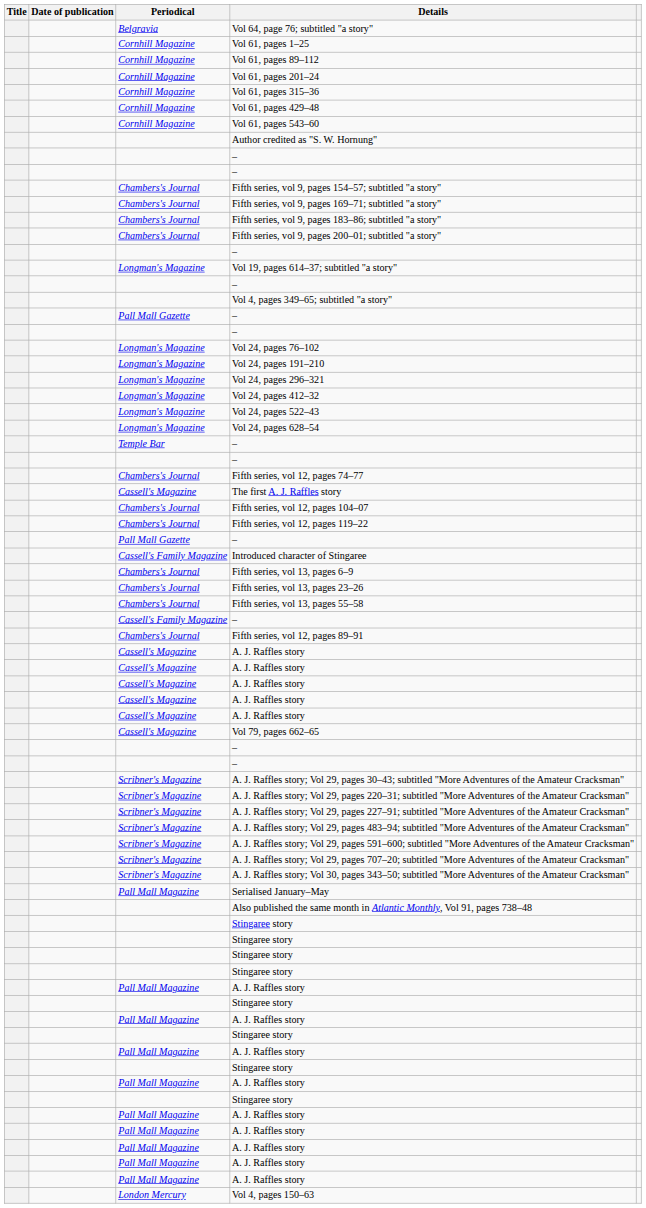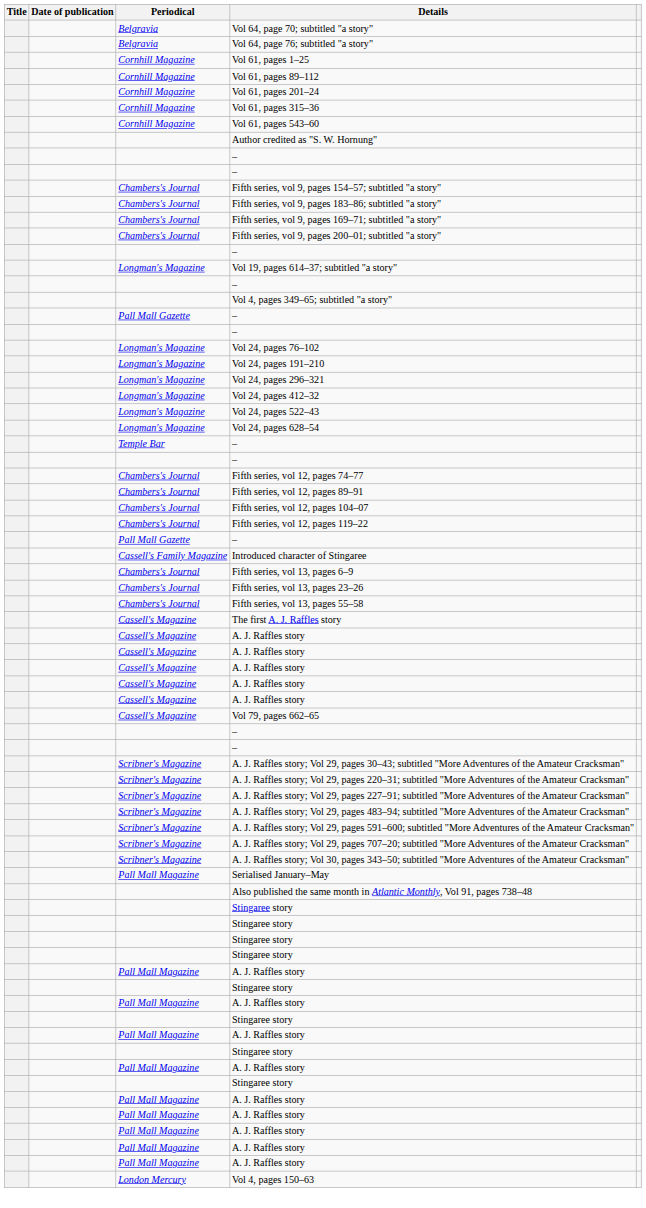 <table class="wikitable plainrowheaders sortable" style="margin-right: 0;">
 <tr>
 <th scope="col">Title</th>
 <th scope="col">Date of publication</th>
 <th scope="col">Periodical</th>
 <th scope="col" class="unsortable">Details</th>
 <th scope="col" class="unsortable"></th>
+</tr>
+<tr>
+<th scope="row"></th>
+<td></td>
+<td><em><a href='#'>Belgravia</a></em></td>
+<td>Vol 64, page 70; subtitled "a story"</td>
+<td style="text-align: center;"></td>
 </tr>
 <tr>
 <th scope="row"></th>
 <td></td>
 <td><em><a href='#'>Belgravia</a></em></td>
 <td>Vol 64, page 76; subtitled "a story"</td>
 <td style="text-align: center;"></td>
 </tr>
 <tr>
 <th scope="row"></th>
 <td></td>
 <td><em><a href='#'>Cornhill Magazine</a></em></td>
 <td>Vol 61, pages 1–25</td>
 <td style="text-align: center;"></td>
 </tr>
 <tr>
 <th scope="row"></th>
 <td></td>
 <td><em><a href='#'>Cornhill Magazine</a></em></td>
 <td>Vol 61, pages 89–112</td>
 <td style="text-align: center;"></td>
 </tr>
 <tr>
 <th scope="row"></th>
 <td></td>
 <td><em><a href='#'>Cornhill Magazine</a></em></td>
 <td>Vol 61, pages 201–24</td>
 <td style="text-align: center;"></td>
 </tr>
 <tr>
 <th scope="row"></th>
 <td></td>
 <td><em><a href='#'>Cornhill Magazine</a></em></td>
 <td>Vol 61, pages 315–36</td>
-<td style="text-align: center;"></td>
-</tr>
-<tr>
-<th scope="row"></th>
-<td></td>
-<td><em><a href='#'>Cornhill Magazine</a></em></td>
-<td>Vol 61, pages 429–48</td>
 <td style="text-align: center;"></td>
 </tr>
 <tr>
 <th scope="row"></th>
 <td></td>
 <td><em><a href='#'>Cornhill Magazine</a></em></td>
 <td>Vol 61, pages 543–60</td>
 <td style="text-align: center;"></td>
 </tr>
 <tr>
 <th scope="row"></th>
 <td></td>
 <td></td>
 <td>Author credited as "S. W. Hornung"</td>
 <td style="text-align: center;"></td>
 </tr>
 <tr>
 <th scope="row"></th>
 <td></td>
 <td></td>
 <td>–</td>
 <td style="text-align: center;"></td>
 </tr>
 <tr>
 <th scope="row"></th>
 <td></td>
 <td></td>
 <td>–</td>
 <td style="text-align: center;"></td>
 </tr>
 <tr>
 <th scope="row"></th>
 <td></td>
 <td><em><a href='#'>Chambers's Journal</a></em></td>
 <td>Fifth series, vol 9, pages 154–57; subtitled "a story"</td>
 <td style="text-align: center;"></td>
 </tr>
 <tr>
 <th scope="row"></th>
 <td></td>
 <td><em><a href='#'>Chambers's Journal</a></em></td>
-<td>Fifth series, vol 9, pages 169–71; subtitled "a story"</td>
+<td>Fifth series, vol 9, pages 183–86; subtitled "a story"</td>
 <td style="text-align: center;"></td>
 </tr>
 <tr>
 <th scope="row"></th>
 <td></td>
 <td><em><a href='#'>Chambers's Journal</a></em></td>
-<td>Fifth series, vol 9, pages 183–86; subtitled "a story"</td>
+<td>Fifth series, vol 9, pages 169–71; subtitled "a story"</td>
 <td style="text-align: center;"></td>
 </tr>
 <tr>
 <th scope="row"></th>
 <td></td>
 <td><em><a href='#'>Chambers's Journal</a></em></td>
 <td>Fifth series, vol 9, pages 200–01; subtitled "a story"</td>
 <td style="text-align: center;"></td>
 </tr>
 <tr>
 <th scope="row"></th>
 <td></td>
 <td></td>
 <td>–</td>
 <td style="text-align: center;"></td>
 </tr>
 <tr>
 <th scope="row"></th>
 <td></td>
 <td><em><a href='#'>Longman's Magazine</a></em></td>
 <td>Vol 19, pages 614–37; subtitled "a story"</td>
 <td style="text-align: center;"></td>
 </tr>
 <tr>
 <th scope="row"></th>
 <td></td>
 <td></td>
 <td>–</td>
 <td style="text-align: center;"></td>
 </tr>
 <tr>
 <th scope="row"></th>
 <td></td>
 <td></td>
 <td>Vol 4, pages 349–65; subtitled "a story"</td>
 <td style="text-align: center;"></td>
 </tr>
 <tr>
 <th scope="row"></th>
 <td></td>
 <td><em><a href='#'>Pall Mall Gazette</a></em></td>
 <td>–</td>
 <td style="text-align: center;"></td>
 </tr>
 <tr>
 <th scope="row"></th>
 <td></td>
 <td></td>
 <td>–</td>
 <td style="text-align: center;"></td>
 </tr>
 <tr>
 <th scope="row"></th>
 <td></td>
 <td><em><a href='#'>Longman's Magazine</a></em></td>
 <td>Vol 24, pages 76–102</td>
 <td style="text-align: center;"></td>
 </tr>
 <tr>
 <th scope="row"></th>
 <td></td>
 <td><em><a href='#'>Longman's Magazine</a></em></td>
 <td>Vol 24, pages 191–210</td>
 <td style="text-align: center;"></td>
 </tr>
 <tr>
 <th scope="row"></th>
 <td></td>
 <td><em><a href='#'>Longman's Magazine</a></em></td>
 <td>Vol 24, pages 296–321</td>
 <td style="text-align: center;"></td>
 </tr>
 <tr>
 <th scope="row"></th>
 <td></td>
 <td><em><a href='#'>Longman's Magazine</a></em></td>
 <td>Vol 24, pages 412–32</td>
 <td style="text-align: center;"></td>
 </tr>
 <tr>
 <th scope="row"></th>
 <td></td>
 <td><em><a href='#'>Longman's Magazine</a></em></td>
 <td>Vol 24, pages 522–43</td>
 <td style="text-align: center;"></td>
 </tr>
 <tr>
 <th scope="row"></th>
 <td></td>
 <td><em><a href='#'>Longman's Magazine</a></em></td>
 <td>Vol 24, pages 628–54</td>
 <td style="text-align: center;"></td>
 </tr>
 <tr>
 <th scope="row"></th>
 <td></td>
 <td><em><a href='#'>Temple Bar</a></em></td>
 <td>–</td>
 <td style="text-align: center;"></td>
 </tr>
 <tr>
 <th scope="row"></th>
 <td></td>
 <td></td>
 <td>–</td>
 <td style="text-align: center;"></td>
 </tr>
 <tr>
 <th scope="row"></th>
 <td></td>
 <td><em><a href='#'>Chambers's Journal</a></em></td>
 <td>Fifth series, vol 12, pages 74–77</td>
 <td style="text-align: center;"></td>
 </tr>
 <tr>
 <th scope="row"></th>
 <td></td>
-<td><em><a href='#'>Cassell's Magazine</a></em></td>
-<td>The first <a href='#'>A. J. Raffles</a> story</td>
+<td><em><a href='#'>Chambers's Journal</a></em></td>
+<td>Fifth series, vol 12, pages 89–91</td>
 <td style="text-align: center;"></td>
 </tr>
 <tr>
 <th scope="row"></th>
 <td></td>
 <td><em><a href='#'>Chambers's Journal</a></em></td>
 <td>Fifth series, vol 12, pages 104–07</td>
 <td style="text-align: center;"></td>
 </tr>
 <tr>
 <th scope="row"></th>
 <td></td>
 <td><em><a href='#'>Chambers's Journal</a></em></td>
 <td>Fifth series, vol 12, pages 119–22</td>
 <td style="text-align: center;"></td>
 </tr>
 <tr>
 <th scope="row"></th>
 <td></td>
 <td><em><a href='#'>Pall Mall Gazette</a></em></td>
 <td>–</td>
 <td style="text-align: center;"></td>
 </tr>
 <tr>
 <th scope="row"></th>
 <td></td>
 <td><em><a href='#'>Cassell's Family Magazine</a></em></td>
 <td>Introduced character of Stingaree</td>
 <td style="text-align: center;"></td>
 </tr>
 <tr>
 <th scope="row"></th>
 <td></td>
 <td><em><a href='#'>Chambers's Journal</a></em></td>
 <td>Fifth series, vol 13, pages 6–9</td>
 <td style="text-align: center;"></td>
 </tr>
 <tr>
 <th scope="row"></th>
 <td></td>
 <td><em><a href='#'>Chambers's Journal</a></em></td>
 <td>Fifth series, vol 13, pages 23–26</td>
 <td style="text-align: center;"></td>
 </tr>
 <tr>
 <th scope="row"></th>
 <td></td>
 <td><em><a href='#'>Chambers's Journal</a></em></td>
 <td>Fifth series, vol 13, pages 55–58</td>
 <td style="text-align: center;"></td>
 </tr>
 <tr>
 <th scope="row"></th>
 <td></td>
-<td><em><a href='#'>Cassell's Family Magazine</a></em></td>
-<td>–</td>
-<td style="text-align: center;"></td>
-</tr>
-<tr>
-<th scope="row"></th>
-<td></td>
-<td><em><a href='#'>Chambers's Journal</a></em></td>
-<td>Fifth series, vol 12, pages 89–91</td>
+<td><em><a href='#'>Cassell's Magazine</a></em></td>
+<td>The first <a href='#'>A. J. Raffles</a> story</td>
 <td style="text-align: center;"></td>
 </tr>
 <tr>
 <th scope="row"></th>
 <td></td>
 <td><em><a href='#'>Cassell's Magazine</a></em></td>
 <td>A. J. Raffles story</td>
 <td style="text-align: center;"></td>
 </tr>
 <tr>
 <th scope="row"></th>
 <td></td>
 <td><em><a href='#'>Cassell's Magazine</a></em></td>
 <td>A. J. Raffles story</td>
 <td style="text-align: center;"></td>
 </tr>
 <tr>
 <th scope="row"></th>
 <td></td>
 <td><em><a href='#'>Cassell's Magazine</a></em></td>
 <td>A. J. Raffles story</td>
 <td style="text-align: center;"></td>
 </tr>
 <tr>
 <th scope="row"></th>
 <td></td>
 <td><em><a href='#'>Cassell's Magazine</a></em></td>
 <td>A. J. Raffles story</td>
 <td style="text-align: center;"></td>
 </tr>
 <tr>
 <th scope="row"></th>
 <td></td>
 <td><em><a href='#'>Cassell's Magazine</a></em></td>
 <td>A. J. Raffles story</td>
 <td style="text-align: center;"></td>
 </tr>
 <tr>
 <th scope="row"></th>
 <td></td>
 <td><em><a href='#'>Cassell's Magazine</a></em></td>
 <td>Vol 79, pages 662–65</td>
 <td style="text-align: center;"></td>
 </tr>
 <tr>
 <th scope="row"></th>
 <td></td>
 <td></td>
 <td>–</td>
 <td style="text-align: center;"></td>
 </tr>
 <tr>
 <th scope="row"></th>
 <td></td>
 <td></td>
 <td>–</td>
 <td style="text-align: center;"></td>
 </tr>
 <tr>
 <th scope="row"></th>
 <td></td>
 <td><em><a href='#'>Scribner's Magazine</a></em></td>
 <td>A. J. Raffles story; Vol 29, pages 30–43; subtitled "More Adventures of the Amateur Cracksman"</td>
 <td style="text-align: center;"></td>
 </tr>
 <tr>
 <th scope="row"></th>
 <td></td>
 <td><em><a href='#'>Scribner's Magazine</a></em></td>
 <td>A. J. Raffles story; Vol 29, pages 220–31; subtitled "More Adventures of the Amateur Cracksman"</td>
 <td style="text-align: center;"></td>
 </tr>
 <tr>
 <th scope="row"></th>
 <td></td>
 <td><em><a href='#'>Scribner's Magazine</a></em></td>
 <td>A. J. Raffles story; Vol 29, pages 227–91; subtitled "More Adventures of the Amateur Cracksman"</td>
 <td style="text-align: center;"></td>
 </tr>
 <tr>
 <th scope="row"></th>
 <td></td>
 <td><em><a href='#'>Scribner's Magazine</a></em></td>
 <td>A. J. Raffles story; Vol 29, pages 483–94; subtitled "More Adventures of the Amateur Cracksman"</td>
 <td style="text-align: center;"></td>
 </tr>
 <tr>
 <th scope="row"></th>
 <td></td>
 <td><em><a href='#'>Scribner's Magazine</a></em></td>
 <td>A. J. Raffles story; Vol 29, pages 591–600; subtitled "More Adventures of the Amateur Cracksman"</td>
 <td style="text-align: center;"></td>
 </tr>
 <tr>
 <th scope="row"></th>
 <td></td>
 <td><em><a href='#'>Scribner's Magazine</a></em></td>
 <td>A. J. Raffles story; Vol 29, pages 707–20; subtitled "More Adventures of the Amateur Cracksman"</td>
 <td style="text-align: center;"></td>
 </tr>
 <tr>
 <th scope="row"></th>
 <td></td>
 <td><em><a href='#'>Scribner's Magazine</a></em></td>
 <td>A. J. Raffles story; Vol 30, pages 343–50; subtitled "More Adventures of the Amateur Cracksman"</td>
 <td style="text-align: center;"></td>
 </tr>
 <tr>
 <th scope="row"></th>
 <td></td>
 <td><em><a href='#'>Pall Mall Magazine</a></em></td>
 <td>Serialised January–May</td>
 <td style="text-align: center;"></td>
 </tr>
 <tr>
 <th scope="row"></th>
 <td></td>
 <td></td>
 <td>Also published the same month in <em><a href='#'>Atlantic Monthly</a></em>, Vol 91, pages 738–48</td>
 <td style="text-align: center;"></td>
 </tr>
 <tr>
 <th scope="row"></th>
 <td></td>
 <td></td>
 <td><a href='#'>Stingaree</a> story</td>
 <td style="text-align: center;"></td>
 </tr>
 <tr>
 <th scope="row"></th>
 <td></td>
 <td></td>
 <td>Stingaree story</td>
 <td style="text-align: center;"></td>
 </tr>
 <tr>
 <th scope="row"></th>
 <td></td>
 <td></td>
 <td>Stingaree story</td>
 <td style="text-align: center;"></td>
 </tr>
 <tr>
 <th scope="row"></th>
 <td></td>
 <td></td>
 <td>Stingaree story</td>
 <td style="text-align: center;"></td>
 </tr>
 <tr>
 <th scope="row"></th>
 <td></td>
 <td><em><a href='#'>Pall Mall Magazine</a></em></td>
 <td>A. J. Raffles story</td>
 <td style="text-align: center;"></td>
 </tr>
 <tr>
 <th scope="row"></th>
 <td></td>
 <td></td>
 <td>Stingaree story</td>
 <td style="text-align: center;"></td>
 </tr>
 <tr>
 <th scope="row"></th>
 <td></td>
 <td><em><a href='#'>Pall Mall Magazine</a></em></td>
 <td>A. J. Raffles story</td>
 <td style="text-align: center;"></td>
 </tr>
 <tr>
 <th scope="row"></th>
 <td></td>
 <td></td>
 <td>Stingaree story</td>
 <td style="text-align: center;"></td>
 </tr>
 <tr>
 <th scope="row"></th>
 <td></td>
 <td><em><a href='#'>Pall Mall Magazine</a></em></td>
 <td>A. J. Raffles story</td>
 <td style="text-align: center;"></td>
 </tr>
 <tr>
 <th scope="row"></th>
 <td></td>
 <td></td>
 <td>Stingaree story</td>
 <td style="text-align: center;"></td>
 </tr>
 <tr>
 <th scope="row"></th>
 <td></td>
 <td><em><a href='#'>Pall Mall Magazine</a></em></td>
 <td>A. J. Raffles story</td>
 <td style="text-align: center;"></td>
 </tr>
 <tr>
 <th scope="row"></th>
 <td></td>
 <td></td>
 <td>Stingaree story</td>
 <td style="text-align: center;"></td>
 </tr>
 <tr>
 <th scope="row"></th>
 <td></td>
 <td><em><a href='#'>Pall Mall Magazine</a></em></td>
 <td>A. J. Raffles story</td>
 <td style="text-align: center;"></td>
 </tr>
 <tr>
 <th scope="row"></th>
 <td></td>
 <td><em><a href='#'>Pall Mall Magazine</a></em></td>
 <td>A. J. Raffles story</td>
 <td style="text-align: center;"></td>
 </tr>
 <tr>
 <th scope="row"></th>
 <td></td>
 <td><em><a href='#'>Pall Mall Magazine</a></em></td>
 <td>A. J. Raffles story</td>
 <td style="text-align: center;"></td>
 </tr>
 <tr>
 <th scope="row"></th>
 <td></td>
 <td><em><a href='#'>Pall Mall Magazine</a></em></td>
 <td>A. J. Raffles story</td>
 <td style="text-align: center;"></td>
 </tr>
 <tr>
 <th scope="row"></th>
 <td></td>
 <td><em><a href='#'>Pall Mall Magazine</a></em></td>
 <td>A. J. Raffles story</td>
 <td style="text-align: center;"></td>
 </tr>
 <tr>
 <th scope="row"></th>
 <td></td>
 <td><em><a href='#'>London Mercury</a></em></td>
 <td>Vol 4, pages 150–63</td>
 <td style="text-align: center;"></td>
 </tr>
 </table>
